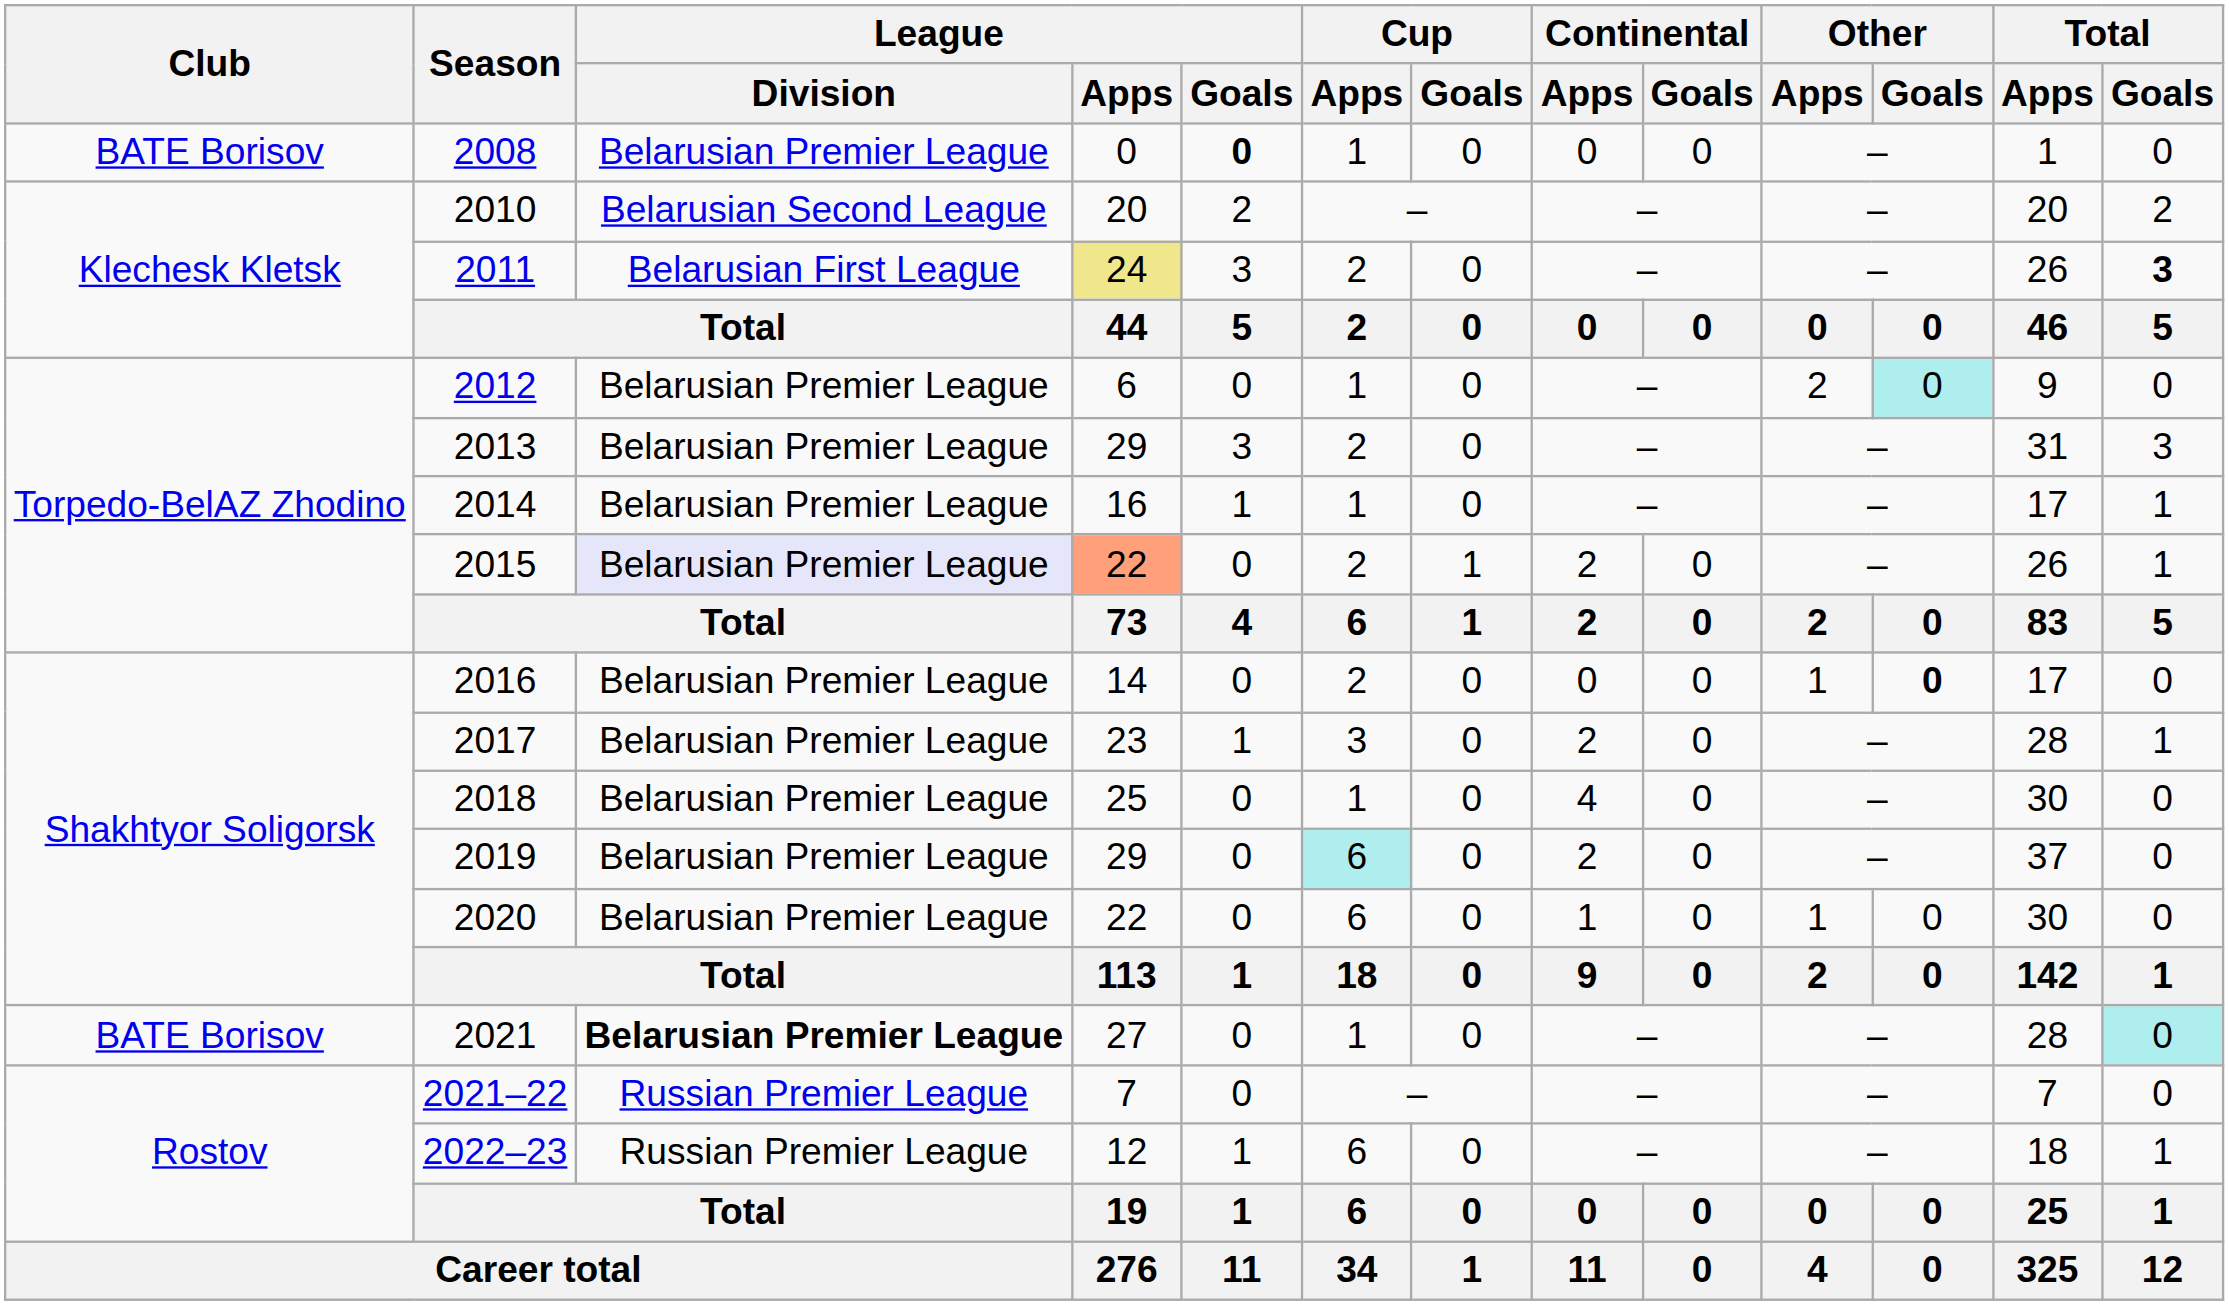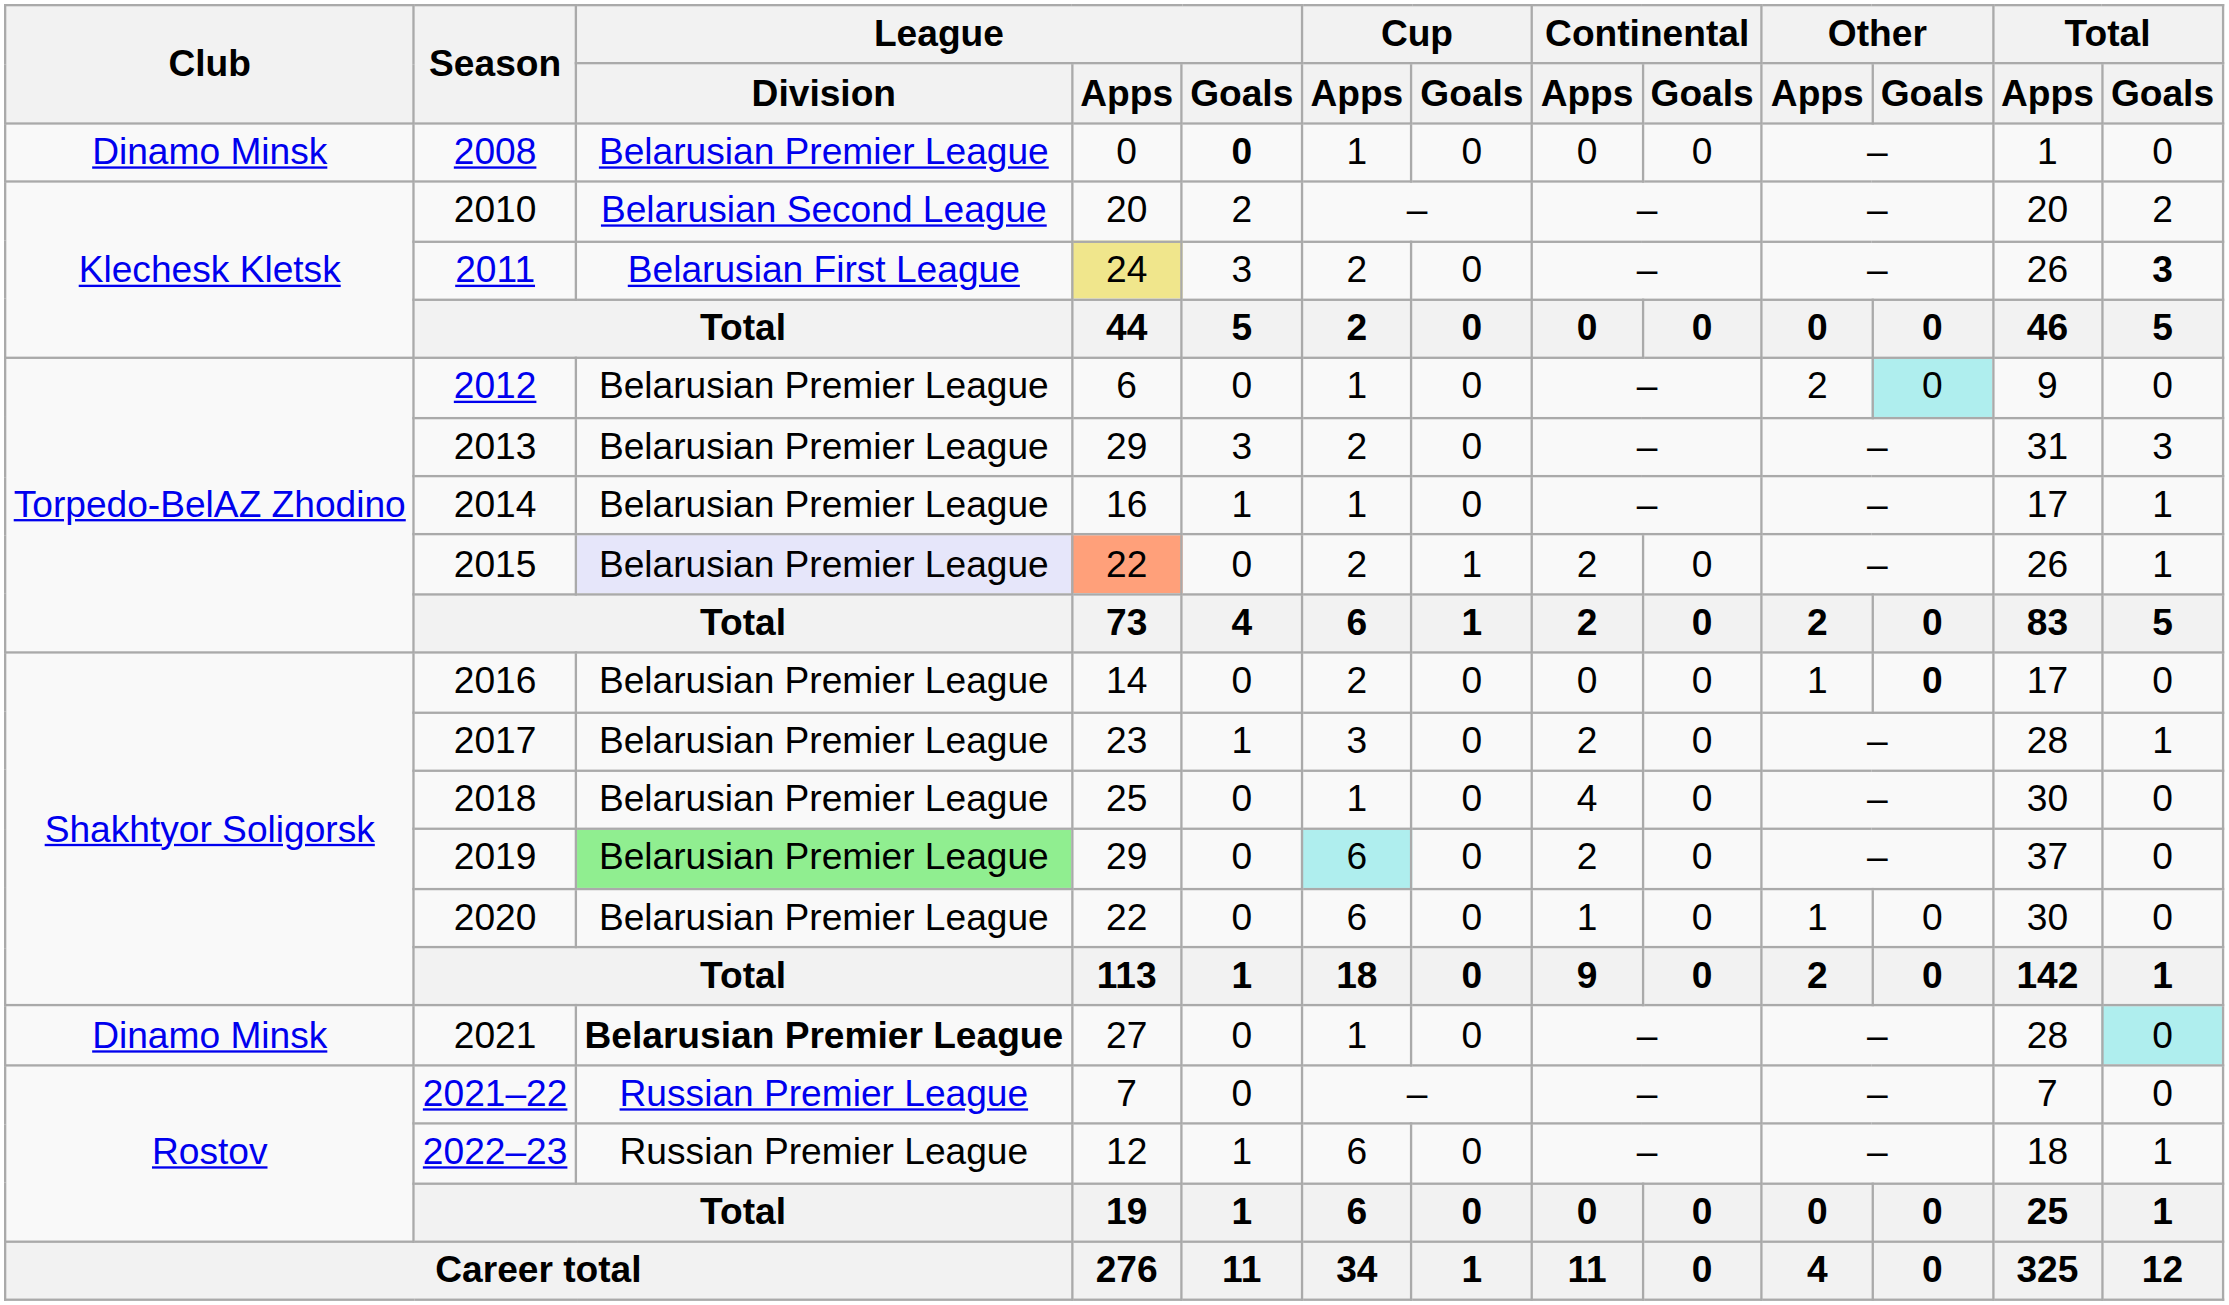 <table class="wikitable" style="text-align: center;">
 <tr>
 <th rowspan=2>Club</th>
 <th rowspan=2>Season</th>
 <th colspan=3>League</th>
 <th colspan=2>Cup</th>
 <th colspan=2>Continental</th>
 <th colspan=2>Other</th>
 <th colspan=2>Total</th>
 </tr>
 <tr>
 <th>Division</th>
 <th>Apps</th>
 <th>Goals</th>
 <th>Apps</th>
 <th>Goals</th>
 <th>Apps</th>
 <th>Goals</th>
 <th>Apps</th>
 <th>Goals</th>
 <th>Apps</th>
 <th>Goals</th>
 </tr>
 <tr>
-<td><a href='#'>BATE Borisov</a></td>
+<td><a href='#'>Dinamo Minsk</a></td>
 <td><a href='#'>2008</a></td>
 <td><a href='#'>Belarusian Premier League</a></td>
 <td>0</td>
 <td><strong>0</strong></td>
 <td>1</td>
 <td>0</td>
 <td>0</td>
 <td>0</td>
 <td colspan="2">–</td>
 <td>1</td>
 <td>0</td>
 </tr>
 <tr>
 <td rowspan="3"><a href='#'>Klechesk Kletsk</a></td>
 <td>2010</td>
 <td><a href='#'>Belarusian Second League</a></td>
 <td>20</td>
 <td>2</td>
 <td colspan="2">–</td>
 <td colspan="2">–</td>
 <td colspan="2">–</td>
 <td>20</td>
 <td>2</td>
 </tr>
 <tr>
 <td><a href='#'>2011</a></td>
 <td><a href='#'>Belarusian First League</a></td>
 <td style="background: khaki;">24</td>
 <td>3</td>
 <td>2</td>
 <td>0</td>
 <td colspan="2">–</td>
 <td colspan="2">–</td>
 <td>26</td>
 <td><strong>3</strong></td>
 </tr>
 <tr>
 <th colspan=2>Total</th>
 <th>44</th>
 <th>5</th>
 <th>2</th>
 <th>0</th>
 <th>0</th>
 <th>0</th>
 <th>0</th>
 <th>0</th>
 <th>46</th>
 <th>5</th>
 </tr>
 <tr>
 <td rowspan="5"><a href='#'>Torpedo-BelAZ Zhodino</a></td>
 <td><a href='#'>2012</a></td>
 <td>Belarusian Premier League</td>
 <td>6</td>
 <td>0</td>
 <td>1</td>
 <td>0</td>
 <td colspan="2">–</td>
 <td>2</td>
 <td style="background: paleturquoise;">0</td>
 <td>9</td>
 <td>0</td>
 </tr>
 <tr>
 <td>2013</td>
 <td>Belarusian Premier League</td>
 <td>29</td>
 <td>3</td>
 <td>2</td>
 <td>0</td>
 <td colspan="2">–</td>
 <td colspan="2">–</td>
 <td>31</td>
 <td>3</td>
 </tr>
 <tr>
 <td>2014</td>
 <td>Belarusian Premier League</td>
 <td>16</td>
 <td>1</td>
 <td>1</td>
 <td>0</td>
 <td colspan="2">–</td>
 <td colspan="2">–</td>
 <td>17</td>
 <td>1</td>
 </tr>
 <tr>
 <td>2015</td>
 <td style="background: lavender;">Belarusian Premier League</td>
 <td style="background: lightsalmon;">22</td>
 <td>0</td>
 <td>2</td>
 <td>1</td>
 <td>2</td>
 <td>0</td>
 <td colspan="2">–</td>
 <td>26</td>
 <td>1</td>
 </tr>
 <tr>
 <th colspan=2>Total</th>
 <th>73</th>
 <th>4</th>
 <th>6</th>
 <th>1</th>
 <th>2</th>
 <th>0</th>
 <th>2</th>
 <th>0</th>
 <th>83</th>
 <th>5</th>
 </tr>
 <tr>
 <td rowspan="6"><a href='#'>Shakhtyor Soligorsk</a></td>
 <td>2016</td>
 <td>Belarusian Premier League</td>
 <td>14</td>
 <td>0</td>
 <td>2</td>
 <td>0</td>
 <td>0</td>
 <td>0</td>
 <td>1</td>
 <td><strong>0</strong></td>
 <td>17</td>
 <td>0</td>
 </tr>
 <tr>
 <td>2017</td>
 <td>Belarusian Premier League</td>
 <td>23</td>
 <td>1</td>
 <td>3</td>
 <td>0</td>
 <td>2</td>
 <td>0</td>
 <td colspan="2">–</td>
 <td>28</td>
 <td>1</td>
 </tr>
 <tr>
 <td>2018</td>
 <td>Belarusian Premier League</td>
 <td>25</td>
 <td>0</td>
 <td>1</td>
 <td>0</td>
 <td>4</td>
 <td>0</td>
 <td colspan="2">–</td>
 <td>30</td>
 <td>0</td>
 </tr>
 <tr>
 <td>2019</td>
-<td>Belarusian Premier League</td>
+<td style="background: lightgreen;">Belarusian Premier League</td>
 <td>29</td>
 <td>0</td>
 <td style="background: paleturquoise;">6</td>
 <td>0</td>
 <td>2</td>
 <td>0</td>
 <td colspan="2">–</td>
 <td>37</td>
 <td>0</td>
 </tr>
 <tr>
 <td>2020</td>
 <td>Belarusian Premier League</td>
 <td>22</td>
 <td>0</td>
 <td>6</td>
 <td>0</td>
 <td>1</td>
 <td>0</td>
 <td>1</td>
 <td>0</td>
 <td>30</td>
 <td>0</td>
 </tr>
 <tr>
 <th colspan=2>Total</th>
 <th>113</th>
 <th>1</th>
 <th>18</th>
 <th>0</th>
 <th>9</th>
 <th>0</th>
 <th>2</th>
 <th>0</th>
 <th>142</th>
 <th>1</th>
 </tr>
 <tr>
-<td><a href='#'>BATE Borisov</a></td>
+<td><a href='#'>Dinamo Minsk</a></td>
 <td>2021</td>
 <td><strong>Belarusian Premier League</strong></td>
 <td>27</td>
 <td>0</td>
 <td>1</td>
 <td>0</td>
 <td colspan="2">–</td>
 <td colspan="2">–</td>
 <td>28</td>
 <td style="background: paleturquoise;">0</td>
 </tr>
 <tr>
 <td rowspan="3"><a href='#'>Rostov</a></td>
 <td><a href='#'>2021–22</a></td>
 <td><a href='#'>Russian Premier League</a></td>
 <td>7</td>
 <td>0</td>
 <td colspan="2">–</td>
 <td colspan="2">–</td>
 <td colspan="2">–</td>
 <td>7</td>
 <td>0</td>
 </tr>
 <tr>
 <td><a href='#'>2022–23</a></td>
 <td>Russian Premier League</td>
 <td>12</td>
 <td>1</td>
 <td>6</td>
 <td>0</td>
 <td colspan="2">–</td>
 <td colspan="2">–</td>
 <td>18</td>
 <td>1</td>
 </tr>
 <tr>
 <th colspan=2>Total</th>
 <th>19</th>
 <th>1</th>
 <th>6</th>
 <th>0</th>
 <th>0</th>
 <th>0</th>
 <th>0</th>
 <th>0</th>
 <th>25</th>
 <th>1</th>
 </tr>
 <tr>
 <th colspan=3>Career total</th>
 <th>276</th>
 <th>11</th>
 <th>34</th>
 <th>1</th>
 <th>11</th>
 <th>0</th>
 <th>4</th>
 <th>0</th>
 <th>325</th>
 <th>12</th>
 </tr>
 </table>
